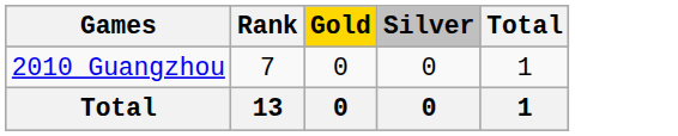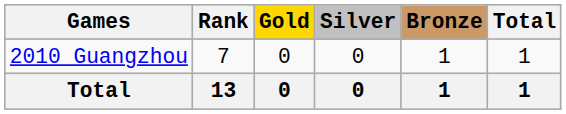 <table class="wikitable sortable" style="text-align:center">
 <tr>
 <th>Games</th>
 <th>Rank</th>
 <th style="background-color:gold;">Gold</th>
 <th style="background-color:silver;">Silver</th>
+<th style="background-color:#c96;">Bronze</th>
 <th>Total</th>
 </tr>
 <tr>
 <td align=left><a href='#'>2010 Guangzhou</a></td>
 <td>7</td>
 <td>0</td>
 <td>0</td>
 <td>1</td>
+<td>1</td>
 </tr>
 <tr>
 <th>Total</th>
 <th>13</th>
 <th>0</th>
 <th>0</th>
 <th>1</th>
+<th>1</th>
 </tr>
 </table>
